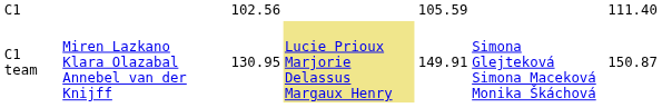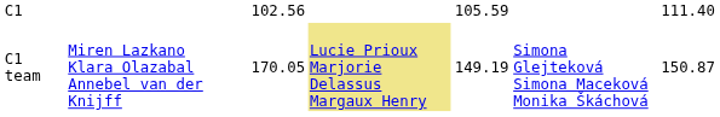 <table>
 <tr>
 <td>C1</td>
 <td></td>
 <td>102.56</td>
 <td></td>
 <td>105.59</td>
 <td></td>
 <td>111.40</td>
 </tr>
 <tr>
 <td>C1 team</td>
 <td><br><a href='#'>Miren Lazkano</a><br><a href='#'>Klara Olazabal</a><br><a href='#'>Annebel van der Knijff</a></td>
-<td>130.95</td>
+<td>170.05</td>
 <td style="background: khaki;"><br><a href='#'>Lucie Prioux</a><br><a href='#'>Marjorie Delassus</a><br><a href='#'>Margaux Henry</a></td>
-<td>149.91</td>
+<td>149.19</td>
 <td><br><a href='#'>Simona Glejteková</a><br><a href='#'>Simona Maceková</a><br><a href='#'>Monika Škáchová</a></td>
 <td>150.87</td>
 </tr>
 </table>
